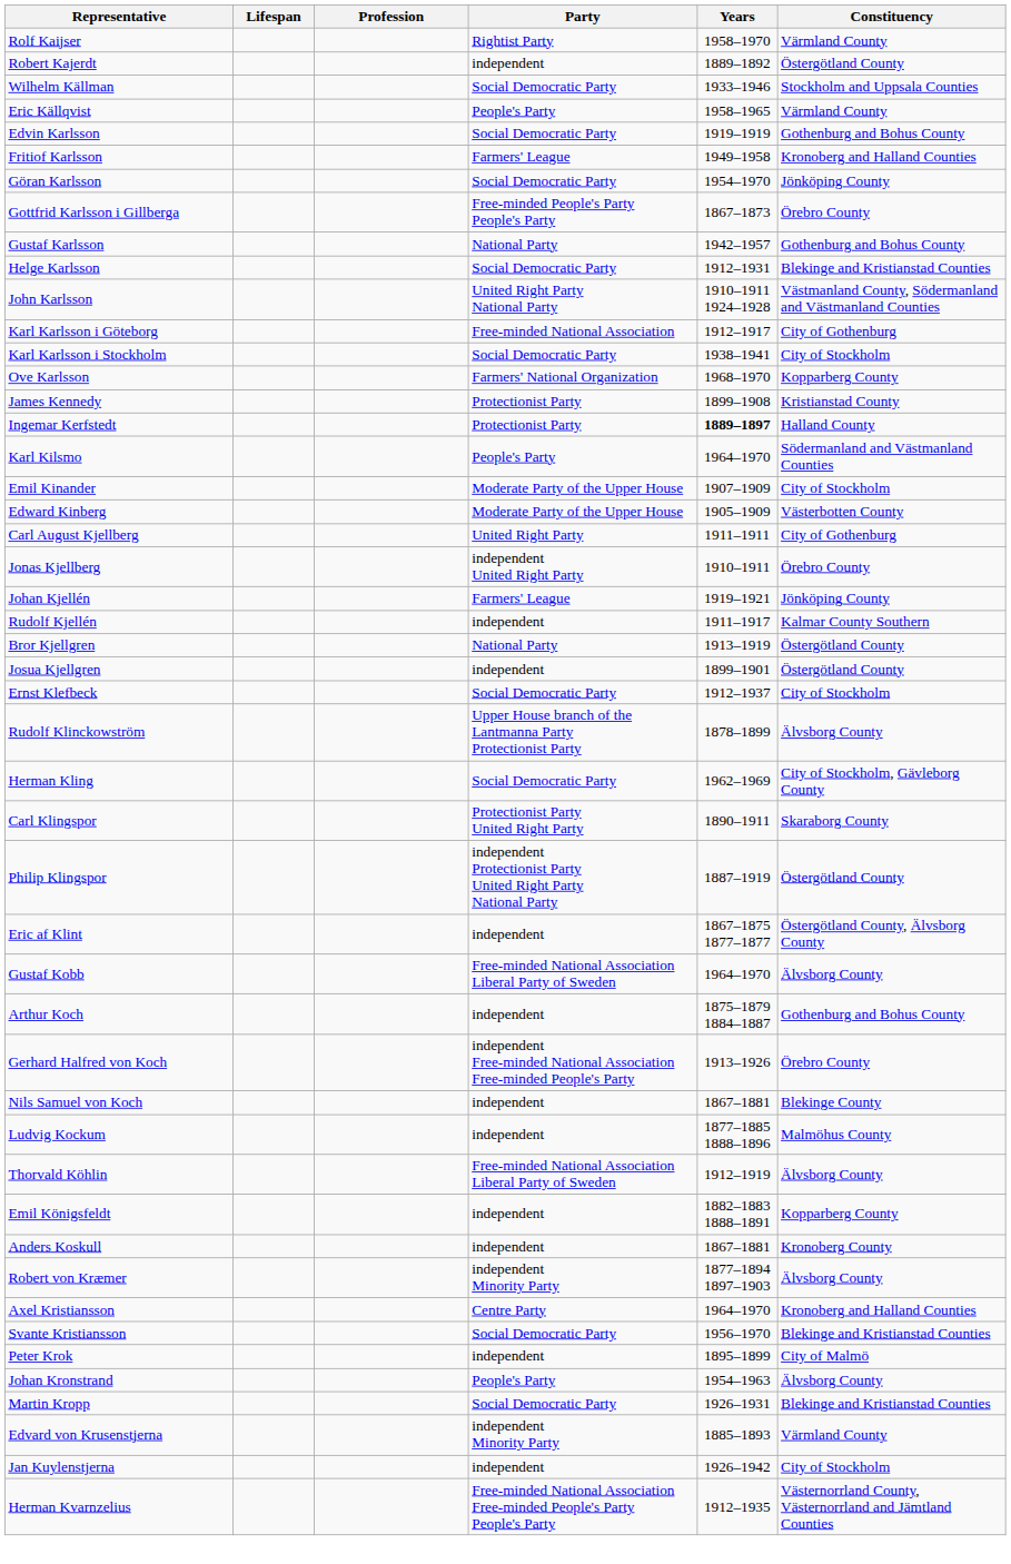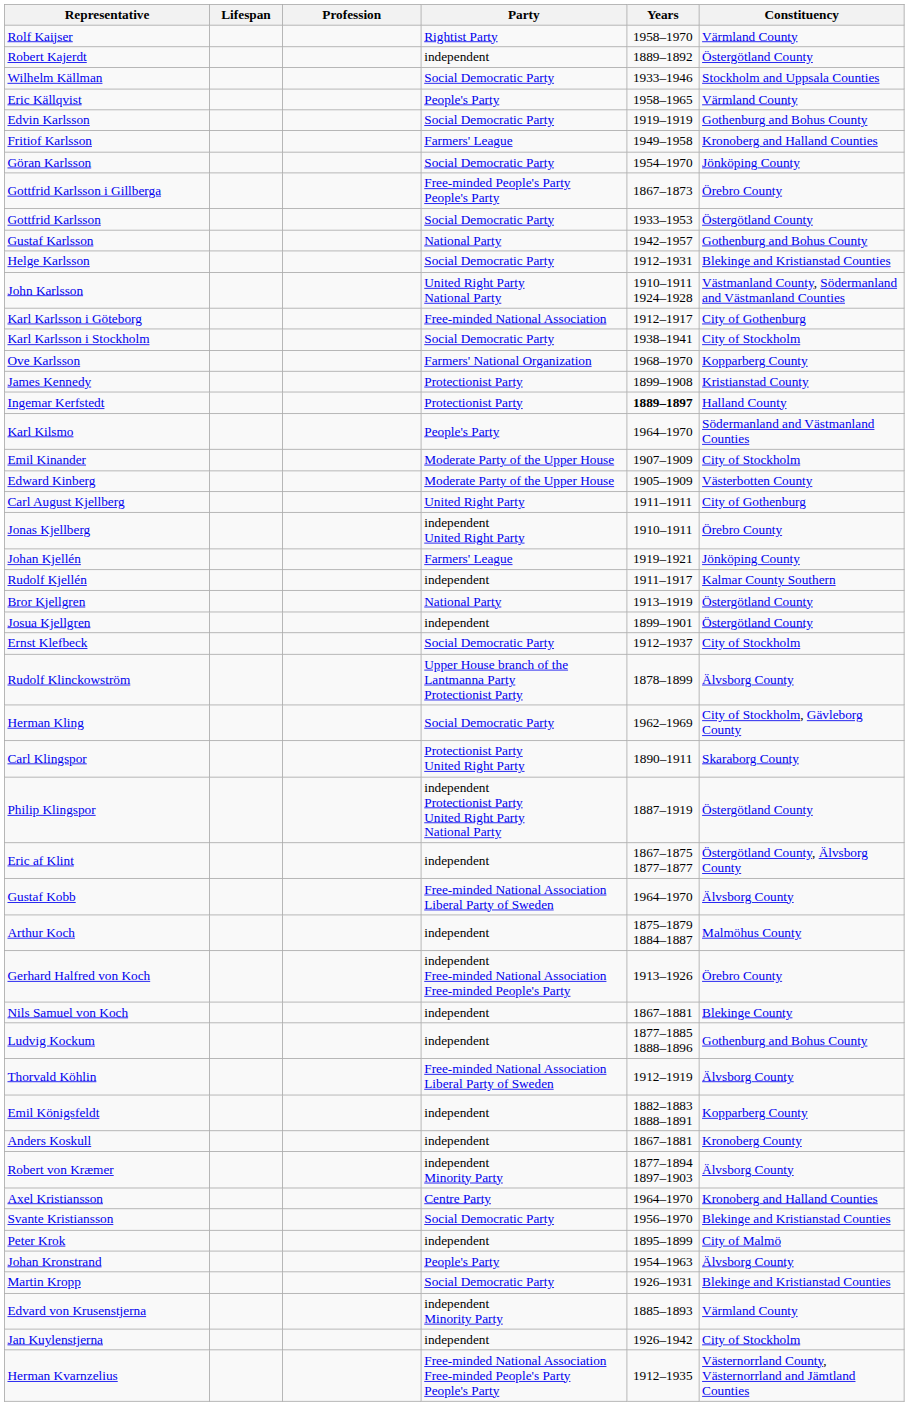 <table class="wikitable">
 <tr>
 <th style="width:15em">Representative</th>
 <th style="width:5em">Lifespan</th>
 <th style="width:10em">Profession</th>
 <th style="width:15em">Party</th>
 <th style="width:5em">Years</th>
 <th style="width:15em">Constituency</th>
 </tr>
 <tr>
 <td><a href='#'>Rolf Kaijser</a></td>
 <td align=center></td>
 <td></td>
 <td> <a href='#'>Rightist Party</a></td>
 <td align=center>1958–1970</td>
 <td><a href='#'>Värmland County</a></td>
 </tr>
 <tr>
 <td><a href='#'>Robert Kajerdt</a></td>
 <td align=center></td>
 <td></td>
 <td> independent</td>
 <td align=center>1889–1892</td>
 <td><a href='#'>Östergötland County</a></td>
 </tr>
 <tr>
 <td><a href='#'>Wilhelm Källman</a></td>
 <td align=center></td>
 <td></td>
 <td> <a href='#'>Social Democratic Party</a></td>
 <td align=center>1933–1946</td>
 <td><a href='#'>Stockholm and Uppsala Counties</a></td>
 </tr>
 <tr>
 <td><a href='#'>Eric Källqvist</a></td>
 <td align=center></td>
 <td></td>
 <td> <a href='#'>People's Party</a></td>
 <td align=center>1958–1965</td>
 <td><a href='#'>Värmland County</a></td>
 </tr>
 <tr>
 <td><a href='#'>Edvin Karlsson</a></td>
 <td align=center></td>
 <td></td>
 <td> <a href='#'>Social Democratic Party</a></td>
 <td align=center>1919–1919</td>
 <td><a href='#'>Gothenburg and Bohus County</a></td>
 </tr>
 <tr>
 <td><a href='#'>Fritiof Karlsson</a></td>
 <td align=center></td>
 <td></td>
 <td> <a href='#'>Farmers' League</a></td>
 <td align=center>1949–1958</td>
 <td><a href='#'>Kronoberg and Halland Counties</a></td>
 </tr>
 <tr>
 <td><a href='#'>Göran Karlsson</a></td>
 <td align=center></td>
 <td></td>
 <td> <a href='#'>Social Democratic Party</a></td>
 <td align=center>1954–1970</td>
 <td><a href='#'>Jönköping County</a></td>
 </tr>
 <tr>
 <td><a href='#'>Gottfrid Karlsson i Gillberga</a></td>
 <td align=center></td>
 <td></td>
 <td> <a href='#'>Free-minded People's Party</a><br> <a href='#'>People's Party</a></td>
 <td align=center>1867–1873</td>
 <td><a href='#'>Örebro County</a></td>
+</tr>
+<tr>
+<td><a href='#'>Gottfrid Karlsson</a></td>
+<td align=center></td>
+<td></td>
+<td> <a href='#'>Social Democratic Party</a></td>
+<td align=center>1933–1953</td>
+<td><a href='#'>Östergötland County</a></td>
 </tr>
 <tr>
 <td><a href='#'>Gustaf Karlsson</a></td>
 <td align=center></td>
 <td></td>
 <td> <a href='#'>National Party</a></td>
 <td align=center>1942–1957</td>
 <td><a href='#'>Gothenburg and Bohus County</a></td>
 </tr>
 <tr>
 <td><a href='#'>Helge Karlsson</a></td>
 <td align=center></td>
 <td></td>
 <td> <a href='#'>Social Democratic Party</a></td>
 <td align=center>1912–1931</td>
 <td><a href='#'>Blekinge and Kristianstad Counties</a></td>
 </tr>
 <tr>
 <td><a href='#'>John Karlsson</a></td>
 <td align=center></td>
 <td></td>
 <td> <a href='#'>United Right Party</a><br> <a href='#'>National Party</a></td>
 <td align=center>1910–1911<br>1924–1928</td>
 <td><a href='#'>Västmanland County</a>, <a href='#'>Södermanland and Västmanland Counties</a></td>
 </tr>
 <tr>
 <td><a href='#'>Karl Karlsson i Göteborg</a></td>
 <td align=center></td>
 <td></td>
 <td> <a href='#'>Free-minded National Association</a></td>
 <td align=center>1912–1917</td>
 <td><a href='#'>City of Gothenburg</a></td>
 </tr>
 <tr>
 <td><a href='#'>Karl Karlsson i Stockholm</a></td>
 <td align=center></td>
 <td></td>
 <td> <a href='#'>Social Democratic Party</a></td>
 <td align=center>1938–1941</td>
 <td><a href='#'>City of Stockholm</a></td>
 </tr>
 <tr>
 <td><a href='#'>Ove Karlsson</a></td>
 <td align=center></td>
 <td></td>
 <td> <a href='#'>Farmers' National Organization</a></td>
 <td align=center>1968–1970</td>
 <td><a href='#'>Kopparberg County</a></td>
 </tr>
 <tr>
 <td><a href='#'>James Kennedy</a></td>
 <td align=center></td>
 <td></td>
 <td> <a href='#'>Protectionist Party</a></td>
 <td align=center>1899–1908</td>
 <td><a href='#'>Kristianstad County</a></td>
 </tr>
 <tr>
 <td><a href='#'>Ingemar Kerfstedt</a></td>
 <td align=center></td>
 <td></td>
 <td> <a href='#'>Protectionist Party</a></td>
 <td align=center><strong>1889–1897</strong></td>
 <td><a href='#'>Halland County</a></td>
 </tr>
 <tr>
 <td><a href='#'>Karl Kilsmo</a></td>
 <td align=center></td>
 <td></td>
 <td> <a href='#'>People's Party</a></td>
 <td align=center>1964–1970</td>
 <td><a href='#'>Södermanland and Västmanland Counties</a></td>
 </tr>
 <tr>
 <td><a href='#'>Emil Kinander</a></td>
 <td align=center></td>
 <td></td>
 <td> <a href='#'>Moderate Party of the Upper House</a></td>
 <td align=center>1907–1909</td>
 <td><a href='#'>City of Stockholm</a></td>
 </tr>
 <tr>
 <td><a href='#'>Edward Kinberg</a></td>
 <td align=center></td>
 <td></td>
 <td> <a href='#'>Moderate Party of the Upper House</a></td>
 <td align=center>1905–1909</td>
 <td><a href='#'>Västerbotten County</a></td>
 </tr>
 <tr>
 <td><a href='#'>Carl August Kjellberg</a></td>
 <td align=center></td>
 <td></td>
 <td> <a href='#'>United Right Party</a></td>
 <td align=center>1911–1911</td>
 <td><a href='#'>City of Gothenburg</a></td>
 </tr>
 <tr>
 <td><a href='#'>Jonas Kjellberg</a></td>
 <td align=center></td>
 <td></td>
 <td> independent<br> <a href='#'>United Right Party</a></td>
 <td align=center>1910–1911</td>
 <td><a href='#'>Örebro County</a></td>
 </tr>
 <tr>
 <td><a href='#'>Johan Kjellén</a></td>
 <td align=center></td>
 <td></td>
 <td> <a href='#'>Farmers' League</a></td>
 <td align=center>1919–1921</td>
 <td><a href='#'>Jönköping County</a></td>
 </tr>
 <tr>
 <td><a href='#'>Rudolf Kjellén</a></td>
 <td align=center></td>
 <td></td>
 <td> independent</td>
 <td align=center>1911–1917</td>
 <td><a href='#'>Kalmar County Southern</a></td>
 </tr>
 <tr>
 <td><a href='#'>Bror Kjellgren</a></td>
 <td align=center></td>
 <td></td>
 <td> <a href='#'>National Party</a></td>
 <td align=center>1913–1919</td>
 <td><a href='#'>Östergötland County</a></td>
 </tr>
 <tr>
 <td><a href='#'>Josua Kjellgren</a></td>
 <td align=center></td>
 <td></td>
 <td> independent</td>
 <td align=center>1899–1901</td>
 <td><a href='#'>Östergötland County</a></td>
 </tr>
 <tr>
 <td><a href='#'>Ernst Klefbeck</a></td>
 <td align=center></td>
 <td></td>
 <td> <a href='#'>Social Democratic Party</a></td>
 <td align=center>1912–1937</td>
 <td><a href='#'>City of Stockholm</a></td>
 </tr>
 <tr>
 <td><a href='#'>Rudolf Klinckowström</a></td>
 <td align=center></td>
 <td></td>
 <td> <a href='#'>Upper House branch of the Lantmanna Party</a><br> <a href='#'>Protectionist Party</a></td>
 <td align=center>1878–1899</td>
 <td><a href='#'>Älvsborg County</a></td>
 </tr>
 <tr>
 <td><a href='#'>Herman Kling</a></td>
 <td align=center></td>
 <td></td>
 <td> <a href='#'>Social Democratic Party</a></td>
 <td align=center>1962–1969</td>
 <td><a href='#'>City of Stockholm</a>, <a href='#'>Gävleborg County</a></td>
 </tr>
 <tr>
 <td><a href='#'>Carl Klingspor</a></td>
 <td align=center></td>
 <td></td>
 <td> <a href='#'>Protectionist Party</a><br> <a href='#'>United Right Party</a></td>
 <td align=center>1890–1911</td>
 <td><a href='#'>Skaraborg County</a></td>
 </tr>
 <tr>
 <td><a href='#'>Philip Klingspor</a></td>
 <td align=center></td>
 <td></td>
 <td> independent<br> <a href='#'>Protectionist Party</a><br> <a href='#'>United Right Party</a><br> <a href='#'>National Party</a></td>
 <td align=center>1887–1919</td>
 <td><a href='#'>Östergötland County</a></td>
 </tr>
 <tr>
 <td><a href='#'>Eric af Klint</a></td>
 <td align=center></td>
 <td></td>
 <td> independent</td>
 <td align=center>1867–1875<br>1877–1877</td>
 <td><a href='#'>Östergötland County</a>, <a href='#'>Älvsborg County</a></td>
 </tr>
 <tr>
 <td><a href='#'>Gustaf Kobb</a></td>
 <td align=center></td>
 <td></td>
 <td> <a href='#'>Free-minded National Association</a><br> <a href='#'>Liberal Party of Sweden</a></td>
 <td align=center>1964–1970</td>
 <td><a href='#'>Älvsborg County</a></td>
 </tr>
 <tr>
 <td><a href='#'>Arthur Koch</a></td>
 <td align=center></td>
 <td></td>
 <td> independent</td>
 <td align=center>1875–1879<br>1884–1887</td>
-<td><a href='#'>Gothenburg and Bohus County</a></td>
+<td><a href='#'>Malmöhus County</a></td>
 </tr>
 <tr>
 <td><a href='#'>Gerhard Halfred von Koch</a></td>
 <td align=center></td>
 <td></td>
 <td> independent<br> <a href='#'>Free-minded National Association</a><br> <a href='#'>Free-minded People's Party</a></td>
 <td align=center>1913–1926</td>
 <td><a href='#'>Örebro County</a></td>
 </tr>
 <tr>
 <td><a href='#'>Nils Samuel von Koch</a></td>
 <td align=center></td>
 <td></td>
 <td> independent</td>
 <td align=center>1867–1881</td>
 <td><a href='#'>Blekinge County</a></td>
 </tr>
 <tr>
 <td><a href='#'>Ludvig Kockum</a></td>
 <td align=center></td>
 <td></td>
 <td> independent</td>
 <td align=center>1877–1885<br>1888–1896</td>
-<td><a href='#'>Malmöhus County</a></td>
+<td><a href='#'>Gothenburg and Bohus County</a></td>
 </tr>
 <tr>
 <td><a href='#'>Thorvald Köhlin</a></td>
 <td align=center></td>
 <td></td>
 <td> <a href='#'>Free-minded National Association</a><br> <a href='#'>Liberal Party of Sweden</a></td>
 <td align=center>1912–1919</td>
 <td><a href='#'>Älvsborg County</a></td>
 </tr>
 <tr>
 <td><a href='#'>Emil Königsfeldt</a></td>
 <td align=center></td>
 <td></td>
 <td> independent</td>
 <td align=center>1882–1883<br>1888–1891</td>
 <td><a href='#'>Kopparberg County</a></td>
 </tr>
 <tr>
 <td><a href='#'>Anders Koskull</a></td>
 <td align=center></td>
 <td></td>
 <td> independent</td>
 <td align=center>1867–1881</td>
 <td><a href='#'>Kronoberg County</a></td>
 </tr>
 <tr>
 <td><a href='#'>Robert von Kræmer</a></td>
 <td align=center></td>
 <td></td>
 <td> independent<br> <a href='#'>Minority Party</a></td>
 <td align=center>1877–1894<br>1897–1903</td>
 <td><a href='#'>Älvsborg County</a></td>
 </tr>
 <tr>
 <td><a href='#'>Axel Kristiansson</a></td>
 <td align=center></td>
 <td></td>
 <td> <a href='#'>Centre Party</a></td>
 <td align=center>1964–1970</td>
 <td><a href='#'>Kronoberg and Halland Counties</a></td>
 </tr>
 <tr>
 <td><a href='#'>Svante Kristiansson</a></td>
 <td align=center></td>
 <td></td>
 <td> <a href='#'>Social Democratic Party</a></td>
 <td align=center>1956–1970</td>
 <td><a href='#'>Blekinge and Kristianstad Counties</a></td>
 </tr>
 <tr>
 <td><a href='#'>Peter Krok</a></td>
 <td align=center></td>
 <td></td>
 <td> independent</td>
 <td align=center>1895–1899</td>
 <td><a href='#'>City of Malmö</a></td>
 </tr>
 <tr>
 <td><a href='#'>Johan Kronstrand</a></td>
 <td align=center></td>
 <td></td>
 <td> <a href='#'>People's Party</a></td>
 <td align=center>1954–1963</td>
 <td><a href='#'>Älvsborg County</a></td>
 </tr>
 <tr>
 <td><a href='#'>Martin Kropp</a></td>
 <td align=center></td>
 <td></td>
 <td> <a href='#'>Social Democratic Party</a></td>
 <td align=center>1926–1931</td>
 <td><a href='#'>Blekinge and Kristianstad Counties</a></td>
 </tr>
 <tr>
 <td><a href='#'>Edvard von Krusenstjerna</a></td>
 <td align=center></td>
 <td></td>
 <td> independent<br> <a href='#'>Minority Party</a></td>
 <td align=center>1885–1893</td>
 <td><a href='#'>Värmland County</a></td>
 </tr>
 <tr>
 <td><a href='#'>Jan Kuylenstjerna</a></td>
 <td align=center></td>
 <td></td>
 <td> independent</td>
 <td align=center>1926–1942</td>
 <td><a href='#'>City of Stockholm</a></td>
 </tr>
 <tr>
 <td><a href='#'>Herman Kvarnzelius</a></td>
 <td align=center></td>
 <td></td>
 <td> <a href='#'>Free-minded National Association</a><br> <a href='#'>Free-minded People's Party</a><br> <a href='#'>People's Party</a></td>
 <td align=center>1912–1935</td>
 <td><a href='#'>Västernorrland County</a>, <a href='#'>Västernorrland and Jämtland Counties</a></td>
 </tr>
 </table>
